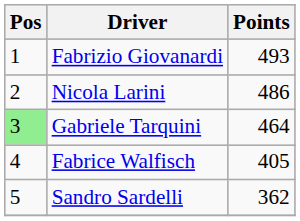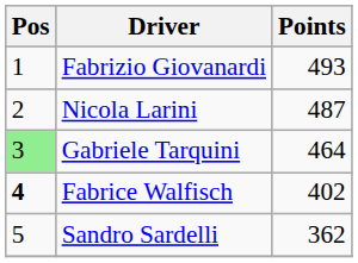 <table class="wikitable" style="font-size: 85%;">
 <tr>
 <th>Pos</th>
 <th>Driver</th>
 <th>Points</th>
 </tr>
 <tr>
 <td>1</td>
 <td> <a href='#'>Fabrizio Giovanardi</a></td>
 <td style="text-align:right">493</td>
 </tr>
 <tr>
 <td>2</td>
 <td> <a href='#'>Nicola Larini</a></td>
-<td style="text-align:right">486</td>
+<td style="text-align:right">487</td>
 </tr>
 <tr>
 <td style="background: lightgreen;">3</td>
 <td> <a href='#'>Gabriele Tarquini</a></td>
 <td style="text-align:right">464</td>
 </tr>
 <tr>
-<td>4</td>
+<td><strong>4</strong></td>
 <td> <a href='#'>Fabrice Walfisch</a></td>
-<td style="text-align:right">405</td>
+<td style="text-align:right">402</td>
 </tr>
 <tr>
 <td>5</td>
 <td> <a href='#'>Sandro Sardelli</a></td>
 <td style="text-align:right">362</td>
 </tr>
 <tr>
 </tr>
 </table>
